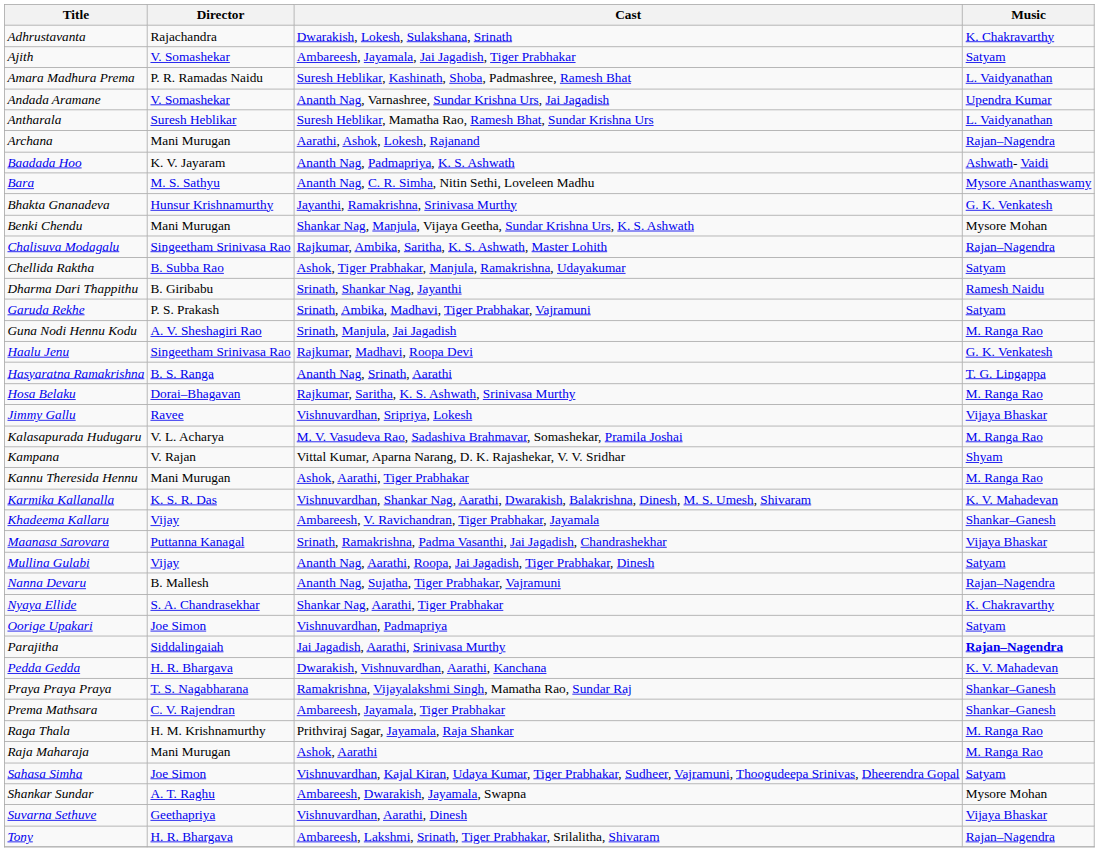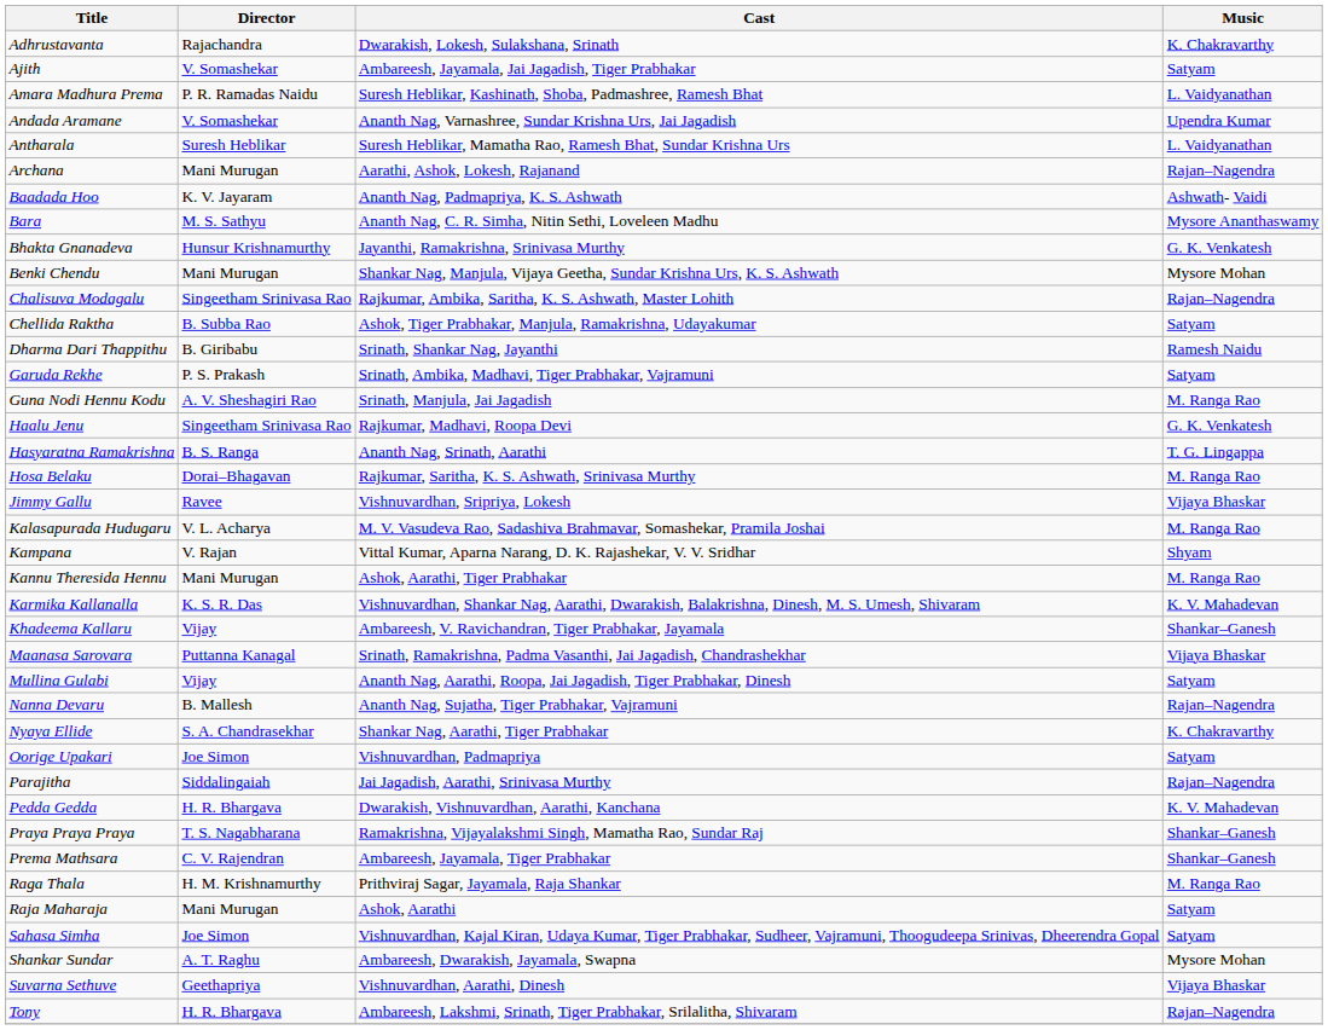 <table class="wikitable">
 <tr>
 <th>Title</th>
 <th>Director</th>
 <th>Cast</th>
 <th>Music</th>
 </tr>
 <tr>
 <td><em>Adhrustavanta</em></td>
 <td>Rajachandra</td>
 <td><a href='#'>Dwarakish</a>, <a href='#'>Lokesh</a>, <a href='#'>Sulakshana</a>, <a href='#'>Srinath</a></td>
 <td><a href='#'>K. Chakravarthy</a></td>
 </tr>
 <tr>
 <td><em>Ajith</em></td>
 <td><a href='#'>V. Somashekar</a></td>
 <td><a href='#'>Ambareesh</a>, <a href='#'>Jayamala</a>, <a href='#'>Jai Jagadish</a>, <a href='#'>Tiger Prabhakar</a></td>
 <td><a href='#'>Satyam</a></td>
 </tr>
 <tr>
 <td><em>Amara Madhura Prema</em></td>
 <td>P. R. Ramadas Naidu</td>
 <td><a href='#'>Suresh Heblikar</a>, <a href='#'>Kashinath</a>, <a href='#'>Shoba</a>, Padmashree, <a href='#'>Ramesh Bhat</a></td>
 <td><a href='#'>L. Vaidyanathan</a></td>
 </tr>
 <tr>
 <td><em>Andada Aramane</em></td>
 <td><a href='#'>V. Somashekar</a></td>
 <td><a href='#'>Ananth Nag</a>, Varnashree, <a href='#'>Sundar Krishna Urs</a>, <a href='#'>Jai Jagadish</a></td>
 <td><a href='#'>Upendra Kumar</a></td>
 </tr>
 <tr>
 <td><em>Antharala</em></td>
 <td><a href='#'>Suresh Heblikar</a></td>
 <td><a href='#'>Suresh Heblikar</a>, Mamatha Rao, <a href='#'>Ramesh Bhat</a>, <a href='#'>Sundar Krishna Urs</a></td>
 <td><a href='#'>L. Vaidyanathan</a></td>
 </tr>
 <tr>
 <td><em>Archana</em></td>
 <td>Mani Murugan</td>
 <td><a href='#'>Aarathi</a>, <a href='#'>Ashok</a>, <a href='#'>Lokesh</a>, <a href='#'>Rajanand</a></td>
 <td><a href='#'>Rajan–Nagendra</a></td>
 </tr>
 <tr>
 <td><em><a href='#'>Baadada Hoo</a></em></td>
 <td>K. V. Jayaram</td>
 <td><a href='#'>Ananth Nag</a>, <a href='#'>Padmapriya</a>, <a href='#'>K. S. Ashwath</a></td>
 <td><a href='#'>Ashwath</a>- <a href='#'>Vaidi</a></td>
 </tr>
 <tr>
 <td><em><a href='#'>Bara</a></em></td>
 <td><a href='#'>M. S. Sathyu</a></td>
 <td><a href='#'>Ananth Nag</a>, <a href='#'>C. R. Simha</a>, Nitin Sethi, Loveleen Madhu</td>
 <td><a href='#'>Mysore Ananthaswamy</a></td>
 </tr>
 <tr>
 <td><em>Bhakta Gnanadeva</em></td>
 <td><a href='#'>Hunsur Krishnamurthy</a></td>
 <td><a href='#'>Jayanthi</a>, <a href='#'>Ramakrishna</a>, <a href='#'>Srinivasa Murthy</a></td>
 <td><a href='#'>G. K. Venkatesh</a></td>
 </tr>
 <tr>
 <td><em>Benki Chendu</em></td>
 <td>Mani Murugan</td>
 <td><a href='#'>Shankar Nag</a>, <a href='#'>Manjula</a>, Vijaya Geetha, <a href='#'>Sundar Krishna Urs</a>, <a href='#'>K. S. Ashwath</a></td>
 <td>Mysore Mohan</td>
 </tr>
 <tr>
 <td><em><a href='#'>Chalisuva Modagalu</a></em></td>
 <td><a href='#'>Singeetham Srinivasa Rao</a></td>
 <td><a href='#'>Rajkumar</a>, <a href='#'>Ambika</a>, <a href='#'>Saritha</a>, <a href='#'>K. S. Ashwath</a>, <a href='#'>Master Lohith</a></td>
 <td><a href='#'>Rajan–Nagendra</a></td>
 </tr>
 <tr>
 <td><em>Chellida Raktha</em></td>
 <td><a href='#'>B. Subba Rao</a></td>
 <td><a href='#'>Ashok</a>, <a href='#'>Tiger Prabhakar</a>, <a href='#'>Manjula</a>, <a href='#'>Ramakrishna</a>, <a href='#'>Udayakumar</a></td>
 <td><a href='#'>Satyam</a></td>
 </tr>
 <tr>
 <td><em>Dharma Dari Thappithu</em></td>
 <td>B. Giribabu</td>
 <td><a href='#'>Srinath</a>, <a href='#'>Shankar Nag</a>, <a href='#'>Jayanthi</a></td>
 <td><a href='#'>Ramesh Naidu</a></td>
 </tr>
 <tr>
 <td><em><a href='#'>Garuda Rekhe</a></em></td>
 <td>P. S. Prakash</td>
 <td><a href='#'>Srinath</a>, <a href='#'>Ambika</a>, <a href='#'>Madhavi</a>, <a href='#'>Tiger Prabhakar</a>, <a href='#'>Vajramuni</a></td>
 <td><a href='#'>Satyam</a></td>
 </tr>
 <tr>
 <td><em>Guna Nodi Hennu Kodu</em></td>
 <td><a href='#'>A. V. Sheshagiri Rao</a></td>
 <td><a href='#'>Srinath</a>, <a href='#'>Manjula</a>, <a href='#'>Jai Jagadish</a></td>
 <td><a href='#'>M. Ranga Rao</a></td>
 </tr>
 <tr>
 <td><em><a href='#'>Haalu Jenu</a></em></td>
 <td><a href='#'>Singeetham Srinivasa Rao</a></td>
 <td><a href='#'>Rajkumar</a>, <a href='#'>Madhavi</a>, <a href='#'>Roopa Devi</a></td>
 <td><a href='#'>G. K. Venkatesh</a></td>
 </tr>
 <tr>
 <td><em><a href='#'>Hasyaratna Ramakrishna</a></em></td>
 <td><a href='#'>B. S. Ranga</a></td>
 <td><a href='#'>Ananth Nag</a>, <a href='#'>Srinath</a>, <a href='#'>Aarathi</a></td>
 <td><a href='#'>T. G. Lingappa</a></td>
 </tr>
 <tr>
 <td><em><a href='#'>Hosa Belaku</a></em></td>
 <td><a href='#'>Dorai–Bhagavan</a></td>
 <td><a href='#'>Rajkumar</a>, <a href='#'>Saritha</a>, <a href='#'>K. S. Ashwath</a>, <a href='#'>Srinivasa Murthy</a></td>
 <td><a href='#'>M. Ranga Rao</a></td>
 </tr>
 <tr>
 <td><em><a href='#'>Jimmy Gallu</a></em></td>
 <td><a href='#'>Ravee</a></td>
 <td><a href='#'>Vishnuvardhan</a>, <a href='#'>Sripriya</a>, <a href='#'>Lokesh</a></td>
 <td><a href='#'>Vijaya Bhaskar</a></td>
 </tr>
 <tr>
 <td><em>Kalasapurada Hudugaru</em></td>
 <td>V. L. Acharya</td>
 <td><a href='#'>M. V. Vasudeva Rao</a>, <a href='#'>Sadashiva Brahmavar</a>, Somashekar, <a href='#'>Pramila Joshai</a></td>
 <td><a href='#'>M. Ranga Rao</a></td>
 </tr>
 <tr>
 <td><em>Kampana</em></td>
 <td>V. Rajan</td>
 <td>Vittal Kumar, Aparna Narang, D. K. Rajashekar, V. V. Sridhar</td>
 <td><a href='#'>Shyam</a></td>
 </tr>
 <tr>
 <td><em>Kannu Theresida Hennu</em></td>
 <td>Mani Murugan</td>
 <td><a href='#'>Ashok</a>, <a href='#'>Aarathi</a>, <a href='#'>Tiger Prabhakar</a></td>
 <td><a href='#'>M. Ranga Rao</a></td>
 </tr>
 <tr>
 <td><em><a href='#'>Karmika Kallanalla</a></em></td>
 <td><a href='#'>K. S. R. Das</a></td>
 <td><a href='#'>Vishnuvardhan</a>, <a href='#'>Shankar Nag</a>, <a href='#'>Aarathi</a>, <a href='#'>Dwarakish</a>, <a href='#'>Balakrishna</a>, <a href='#'>Dinesh</a>, <a href='#'>M. S. Umesh</a>, <a href='#'>Shivaram</a></td>
 <td><a href='#'>K. V. Mahadevan</a></td>
 </tr>
 <tr>
 <td><em><a href='#'>Khadeema Kallaru</a></em></td>
 <td><a href='#'>Vijay</a></td>
 <td><a href='#'>Ambareesh</a>, <a href='#'>V. Ravichandran</a>, <a href='#'>Tiger Prabhakar</a>, <a href='#'>Jayamala</a></td>
 <td><a href='#'>Shankar–Ganesh</a></td>
 </tr>
 <tr>
 <td><em><a href='#'>Maanasa Sarovara</a></em></td>
 <td><a href='#'>Puttanna Kanagal</a></td>
 <td><a href='#'>Srinath</a>, <a href='#'>Ramakrishna</a>, <a href='#'>Padma Vasanthi</a>, <a href='#'>Jai Jagadish</a>, <a href='#'>Chandrashekhar</a></td>
 <td><a href='#'>Vijaya Bhaskar</a></td>
 </tr>
 <tr>
 <td><em><a href='#'>Mullina Gulabi</a></em></td>
 <td><a href='#'>Vijay</a></td>
 <td><a href='#'>Ananth Nag</a>, <a href='#'>Aarathi</a>, <a href='#'>Roopa</a>, <a href='#'>Jai Jagadish</a>, <a href='#'>Tiger Prabhakar</a>, <a href='#'>Dinesh</a></td>
 <td><a href='#'>Satyam</a></td>
 </tr>
 <tr>
 <td><em><a href='#'>Nanna Devaru</a></em></td>
 <td>B. Mallesh</td>
 <td><a href='#'>Ananth Nag</a>, <a href='#'>Sujatha</a>, <a href='#'>Tiger Prabhakar</a>, <a href='#'>Vajramuni</a></td>
 <td><a href='#'>Rajan–Nagendra</a></td>
 </tr>
 <tr>
 <td><em><a href='#'>Nyaya Ellide</a></em></td>
 <td><a href='#'>S. A. Chandrasekhar</a></td>
 <td><a href='#'>Shankar Nag</a>, <a href='#'>Aarathi</a>, <a href='#'>Tiger Prabhakar</a></td>
 <td><a href='#'>K. Chakravarthy</a></td>
 </tr>
 <tr>
 <td><em><a href='#'>Oorige Upakari</a></em></td>
 <td><a href='#'>Joe Simon</a></td>
 <td><a href='#'>Vishnuvardhan</a>, <a href='#'>Padmapriya</a></td>
 <td><a href='#'>Satyam</a></td>
 </tr>
 <tr>
 <td><em>Parajitha</em></td>
 <td><a href='#'>Siddalingaiah</a></td>
 <td><a href='#'>Jai Jagadish</a>, <a href='#'>Aarathi</a>, <a href='#'>Srinivasa Murthy</a></td>
-<td><strong><a href='#'>Rajan–Nagendra</a></strong></td>
+<td><a href='#'>Rajan–Nagendra</a></td>
 </tr>
 <tr>
 <td><em><a href='#'>Pedda Gedda</a></em></td>
 <td><a href='#'>H. R. Bhargava</a></td>
 <td><a href='#'>Dwarakish</a>, <a href='#'>Vishnuvardhan</a>, <a href='#'>Aarathi</a>, <a href='#'>Kanchana</a></td>
 <td><a href='#'>K. V. Mahadevan</a></td>
 </tr>
 <tr>
 <td><em>Praya Praya Praya</em></td>
 <td><a href='#'>T. S. Nagabharana</a></td>
 <td><a href='#'>Ramakrishna</a>, <a href='#'>Vijayalakshmi Singh</a>, Mamatha Rao, <a href='#'>Sundar Raj</a></td>
 <td><a href='#'>Shankar–Ganesh</a></td>
 </tr>
 <tr>
 <td><em>Prema Mathsara</em></td>
 <td><a href='#'>C. V. Rajendran</a></td>
 <td><a href='#'>Ambareesh</a>, <a href='#'>Jayamala</a>, <a href='#'>Tiger Prabhakar</a></td>
 <td><a href='#'>Shankar–Ganesh</a></td>
 </tr>
 <tr>
 <td><em>Raga Thala</em></td>
 <td>H. M. Krishnamurthy</td>
 <td>Prithviraj Sagar, <a href='#'>Jayamala</a>, <a href='#'>Raja Shankar</a></td>
 <td><a href='#'>M. Ranga Rao</a></td>
 </tr>
 <tr>
 <td><em>Raja Maharaja</em></td>
 <td>Mani Murugan</td>
 <td><a href='#'>Ashok</a>, <a href='#'>Aarathi</a></td>
-<td><a href='#'>M. Ranga Rao</a></td>
+<td><a href='#'>Satyam</a></td>
 </tr>
 <tr>
 <td><em><a href='#'>Sahasa Simha</a></em></td>
 <td><a href='#'>Joe Simon</a></td>
 <td><a href='#'>Vishnuvardhan</a>, <a href='#'>Kajal Kiran</a>, <a href='#'>Udaya Kumar</a>, <a href='#'>Tiger Prabhakar</a>, <a href='#'>Sudheer</a>, <a href='#'>Vajramuni</a>, <a href='#'>Thoogudeepa Srinivas</a>, <a href='#'>Dheerendra Gopal</a></td>
 <td><a href='#'>Satyam</a></td>
 </tr>
 <tr>
 <td><em>Shankar Sundar</em></td>
 <td><a href='#'>A. T. Raghu</a></td>
 <td><a href='#'>Ambareesh</a>, <a href='#'>Dwarakish</a>, <a href='#'>Jayamala</a>, Swapna</td>
 <td>Mysore Mohan</td>
 </tr>
 <tr>
 <td><em><a href='#'>Suvarna Sethuve</a></em></td>
 <td><a href='#'>Geethapriya</a></td>
 <td><a href='#'>Vishnuvardhan</a>, <a href='#'>Aarathi</a>, <a href='#'>Dinesh</a></td>
 <td><a href='#'>Vijaya Bhaskar</a></td>
 </tr>
 <tr>
 <td><em><a href='#'>Tony</a></em></td>
 <td><a href='#'>H. R. Bhargava</a></td>
 <td><a href='#'>Ambareesh</a>, <a href='#'>Lakshmi</a>, <a href='#'>Srinath</a>, <a href='#'>Tiger Prabhakar</a>, Srilalitha, <a href='#'>Shivaram</a></td>
 <td><a href='#'>Rajan–Nagendra</a></td>
 </tr>
 <tr>
 </tr>
 </table>
